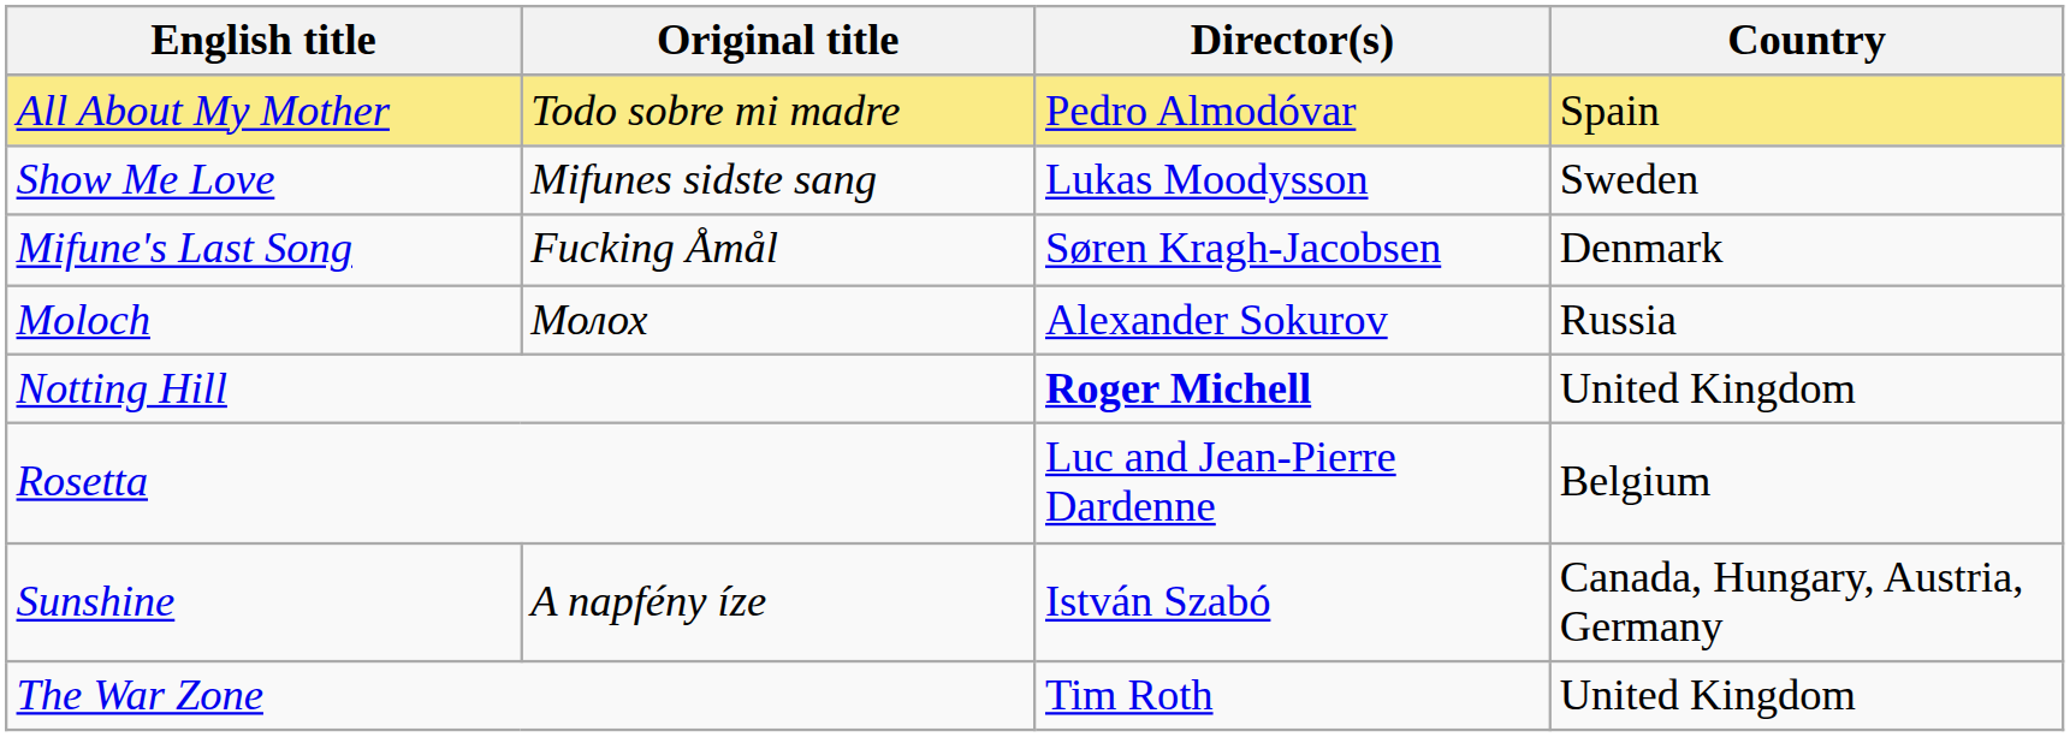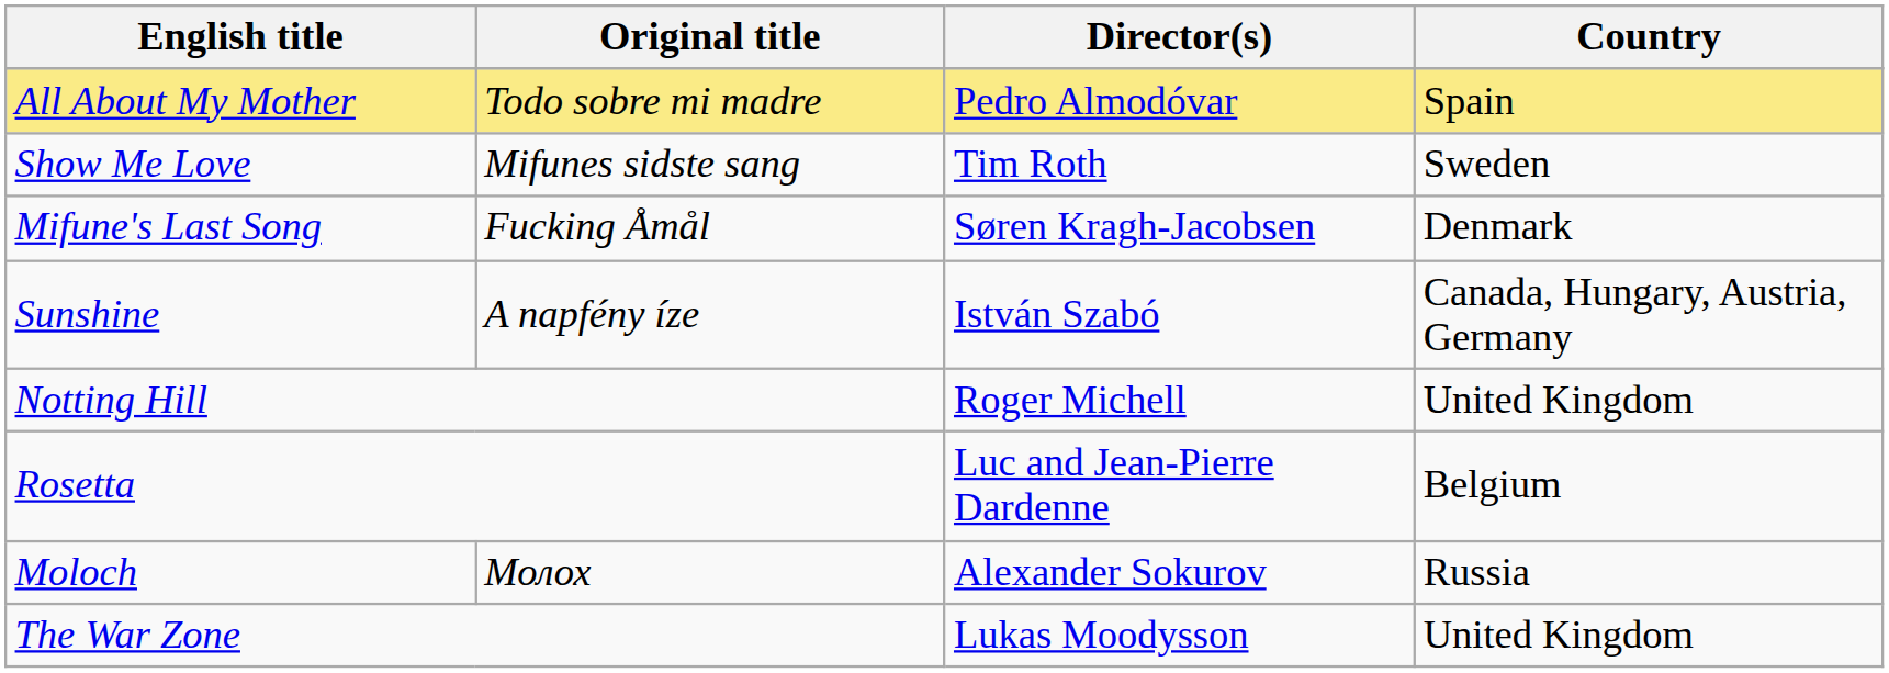 <table class="sortable wikitable" width="85%" cellpadding="5">
 <tr>
 <th width="20%">English title</th>
 <th width="20%">Original title</th>
 <th width="20%">Director(s)</th>
 <th width="20%">Country</th>
 </tr>
 <tr>
 </tr>
 <tr style="background:#FAEB86">
 <td><em><a href='#'>All About My Mother</a></em></td>
 <td><em>Todo sobre mi madre</em></td>
 <td><a href='#'>Pedro Almodóvar</a></td>
 <td>Spain</td>
 </tr>
 <tr>
 <td><em><a href='#'>Show Me Love</a></em></td>
 <td><em>Mifunes sidste sang</em></td>
-<td><a href='#'>Lukas Moodysson</a></td>
+<td><a href='#'>Tim Roth</a></td>
 <td>Sweden</td>
 </tr>
 <tr>
 <td><em><a href='#'>Mifune's Last Song</a></em></td>
 <td><em>Fucking Åmål</em></td>
 <td><a href='#'>Søren Kragh-Jacobsen</a></td>
 <td>Denmark</td>
 </tr>
 <tr>
-<td><em><a href='#'>Moloch</a></em></td>
-<td><em>Молох</em></td>
-<td><a href='#'>Alexander Sokurov</a></td>
-<td>Russia</td>
+<td><em><a href='#'>Sunshine</a></em></td>
+<td><em>A napfény íze</em></td>
+<td><a href='#'>István Szabó</a></td>
+<td>Canada, Hungary, Austria, Germany</td>
 </tr>
 <tr>
 <td colspan=2><em><a href='#'>Notting Hill</a></em></td>
-<td><strong><a href='#'>Roger Michell</a></strong></td>
+<td><a href='#'>Roger Michell</a></td>
 <td>United Kingdom</td>
 </tr>
 <tr>
 <td colspan=2><em><a href='#'>Rosetta</a></em></td>
 <td><a href='#'>Luc and Jean-Pierre Dardenne</a></td>
 <td>Belgium</td>
 </tr>
 <tr>
-<td><em><a href='#'>Sunshine</a></em></td>
-<td><em>A napfény íze</em></td>
-<td><a href='#'>István Szabó</a></td>
-<td>Canada, Hungary, Austria, Germany</td>
+<td><em><a href='#'>Moloch</a></em></td>
+<td><em>Молох</em></td>
+<td><a href='#'>Alexander Sokurov</a></td>
+<td>Russia</td>
 </tr>
 <tr>
 <td colspan=2><em><a href='#'>The War Zone</a></em></td>
-<td><a href='#'>Tim Roth</a></td>
+<td><a href='#'>Lukas Moodysson</a></td>
 <td>United Kingdom</td>
 </tr>
 </table>
